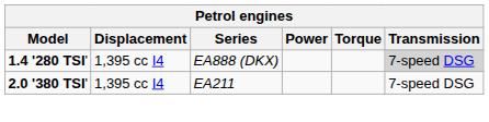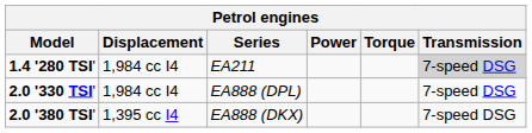 <table class="wikitable" style="text-align:left; font-size:90%;">
 <tr>
 <th colspan="6">Petrol engines</th>
 </tr>
 <tr>
 <th>Model</th>
 <th>Displacement</th>
 <th>Series</th>
 <th>Power</th>
 <th>Torque</th>
 <th>Transmission</th>
 </tr>
 <tr>
 <td><strong>1.4 '280 TSI</strong>'</td>
-<td>1,395 cc <a href='#'>I4</a></td>
-<td><em>EA888 (DKX)</em></td>
+<td>1,984 cc I4</td>
+<td><em>EA211</em></td>
 <td></td>
 <td></td>
 <td style="background: lightgrey;">7-speed <a href='#'>DSG</a></td>
 </tr>
 <tr>
+<td><strong>2.0 '330 <a href='#'>TSI</a></strong>'</td>
+<td>1,984 cc I4</td>
+<td><em>EA888 (DPL)</em></td>
+<td></td>
+<td></td>
+<td>7-speed <a href='#'>DSG</a></td>
+</tr>
+<tr>
 <td><strong>2.0 '380 TSI</strong>'</td>
 <td>1,395 cc <a href='#'>I4</a></td>
-<td><em>EA211</em></td>
+<td><em>EA888 (DKX)</em></td>
 <td></td>
 <td></td>
 <td>7-speed DSG</td>
 </tr>
 </table>
